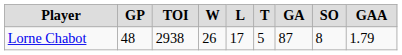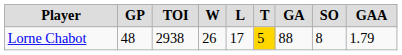 <table class="wikitable" width="50%">
 <tr align="center"  bgcolor="#dddddd">
 <td><strong>Player</strong></td>
 <td><strong>GP</strong></td>
 <td><strong>TOI</strong></td>
 <td><strong>W</strong></td>
 <td><strong>L</strong></td>
 <td><strong>T</strong></td>
 <td><strong>GA</strong></td>
 <td><strong>SO</strong></td>
 <td><strong>GAA</strong></td>
 </tr>
 <tr>
 <td><a href='#'>Lorne Chabot</a></td>
 <td>48</td>
 <td>2938</td>
 <td>26</td>
 <td>17</td>
-<td>5</td>
-<td>87</td>
+<td style="background: gold;">5</td>
+<td>88</td>
 <td>8</td>
 <td>1.79</td>
 </tr>
 </table>
